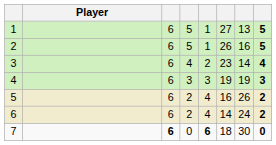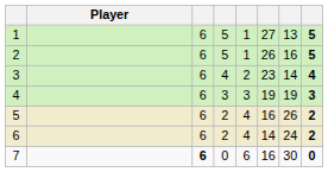 <table class="wikitable" style="text-align:center; margin: 1em auto 1em auto, align:left">
 <tr>
 <th width=20></th>
 <th width=200>Player</th>
 <th width=20></th>
 <th width=20></th>
 <th width=20></th>
 <th width=20></th>
 <th width=20></th>
 <th width=20></th>
 </tr>
 <tr style="background:#D0F0C0;">
 <td>1</td>
 <td align=left></td>
 <td>6</td>
 <td>5</td>
 <td>1</td>
 <td>27</td>
 <td>13</td>
 <td><strong>5</strong></td>
 </tr>
 <tr style="background:#D0F0C0;">
 <td>2</td>
 <td align=left></td>
 <td>6</td>
 <td>5</td>
 <td>1</td>
 <td>26</td>
 <td>16</td>
 <td><strong>5</strong></td>
 </tr>
 <tr style="background:#D0F0C0;">
 <td>3</td>
 <td align=left></td>
 <td>6</td>
 <td>4</td>
 <td>2</td>
 <td>23</td>
 <td>14</td>
 <td><strong>4</strong></td>
 </tr>
 <tr style="background:#D0F0C0;">
 <td>4</td>
 <td align=left></td>
 <td>6</td>
 <td>3</td>
 <td>3</td>
 <td>19</td>
 <td>19</td>
 <td><strong>3</strong></td>
 </tr>
 <tr style="background:#f2ecce;">
 <td>5</td>
 <td align=left></td>
 <td>6</td>
 <td>2</td>
 <td>4</td>
 <td>16</td>
 <td>26</td>
 <td><strong>2</strong></td>
 </tr>
 <tr style="background:#f2ecce;">
 <td>6</td>
 <td align=left></td>
 <td>6</td>
 <td>2</td>
 <td>4</td>
 <td>14</td>
 <td>24</td>
 <td><strong>2</strong></td>
 </tr>
 <tr style=>
 <td>7</td>
 <td align=left></td>
 <td><strong>6</strong></td>
 <td>0</td>
-<td><strong>6</strong></td>
-<td>18</td>
+<td>6</td>
+<td>16</td>
 <td>30</td>
 <td><strong>0</strong></td>
 </tr>
 </table>
